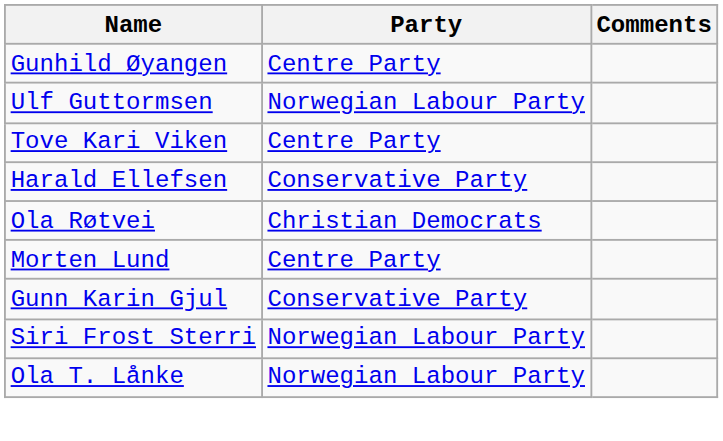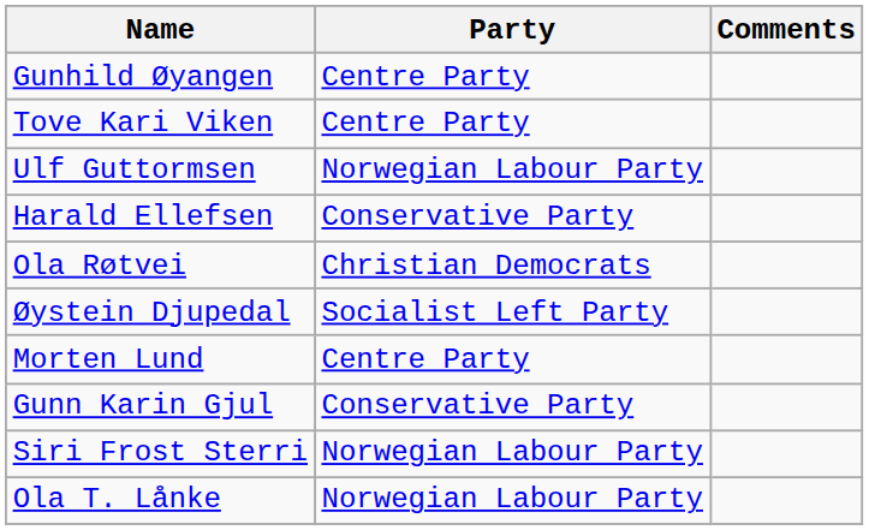 <table class="wikitable">
 <tr>
 <th>Name</th>
 <th>Party</th>
 <th>Comments</th>
 </tr>
 <tr>
 <td><a href='#'>Gunhild Øyangen</a></td>
 <td><a href='#'>Centre Party</a></td>
 <td></td>
 </tr>
 <tr>
-<td><a href='#'>Ulf Guttormsen</a></td>
-<td><a href='#'>Norwegian Labour Party</a></td>
+<td><a href='#'>Tove Kari Viken</a></td>
+<td><a href='#'>Centre Party</a></td>
 <td></td>
 </tr>
 <tr>
-<td><a href='#'>Tove Kari Viken</a></td>
-<td><a href='#'>Centre Party</a></td>
+<td><a href='#'>Ulf Guttormsen</a></td>
+<td><a href='#'>Norwegian Labour Party</a></td>
 <td></td>
 </tr>
 <tr>
 <td><a href='#'>Harald Ellefsen</a></td>
 <td><a href='#'>Conservative Party</a></td>
 <td></td>
 </tr>
 <tr>
 <td><a href='#'>Ola Røtvei</a></td>
 <td><a href='#'>Christian Democrats</a></td>
+<td></td>
+</tr>
+<tr>
+<td><a href='#'>Øystein Djupedal</a></td>
+<td><a href='#'>Socialist Left Party</a></td>
 <td></td>
 </tr>
 <tr>
 <td><a href='#'>Morten Lund</a></td>
 <td><a href='#'>Centre Party</a></td>
 <td></td>
 </tr>
 <tr>
 <td><a href='#'>Gunn Karin Gjul</a></td>
 <td><a href='#'>Conservative Party</a></td>
 <td></td>
 </tr>
 <tr>
 <td><a href='#'>Siri Frost Sterri</a></td>
 <td><a href='#'>Norwegian Labour Party</a></td>
 <td></td>
 </tr>
 <tr>
 <td><a href='#'>Ola T. Lånke</a></td>
 <td><a href='#'>Norwegian Labour Party</a></td>
 <td></td>
 </tr>
 </table>
